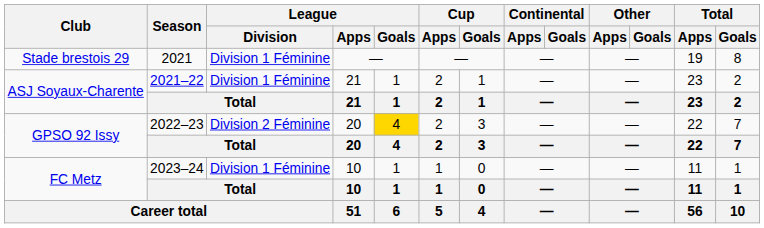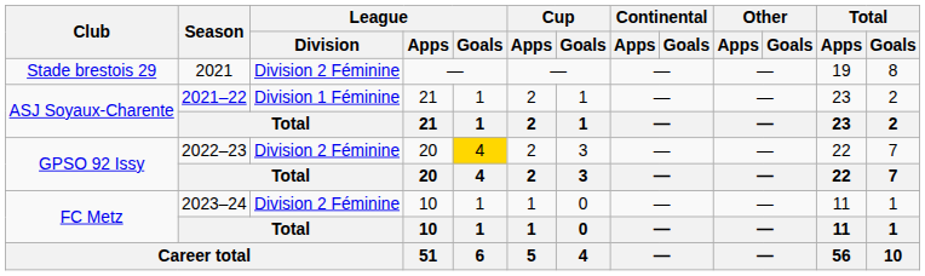 <table class="wikitable" style="text-align: center;">
 <tr>
 <th rowspan="2">Club</th>
 <th rowspan="2">Season</th>
 <th colspan="3">League</th>
 <th colspan="2">Cup</th>
 <th colspan="2">Continental</th>
 <th colspan="2">Other</th>
 <th colspan="2">Total</th>
 </tr>
 <tr>
 <th>Division</th>
 <th>Apps</th>
 <th>Goals</th>
 <th>Apps</th>
 <th>Goals</th>
 <th>Apps</th>
 <th>Goals</th>
 <th>Apps</th>
 <th>Goals</th>
 <th>Apps</th>
 <th>Goals</th>
 </tr>
 <tr>
 <td rowspan="1"><a href='#'>Stade brestois 29</a></td>
 <td>2021</td>
-<td rowspan="1"><a href='#'>Division 1 Féminine</a></td>
+<td rowspan="1"><a href='#'>Division 2 Féminine</a></td>
 <td colspan="2">—</td>
 <td colspan="2">—</td>
 <td colspan="2">—</td>
 <td colspan="2">—</td>
 <td>19</td>
 <td>8</td>
 </tr>
 <tr>
 <td rowspan="2"><a href='#'>ASJ Soyaux-Charente</a></td>
 <td><a href='#'>2021–22</a></td>
 <td rowspan="1"><a href='#'>Division 1 Féminine</a></td>
 <td>21</td>
 <td>1</td>
 <td>2</td>
 <td>1</td>
 <td colspan="2">—</td>
 <td colspan="2">—</td>
 <td>23</td>
 <td>2</td>
 </tr>
 <tr>
 <th colspan="2">Total</th>
 <th>21</th>
 <th>1</th>
 <th>2</th>
 <th>1</th>
 <th colspan="2">—</th>
 <th colspan="2">—</th>
 <th>23</th>
 <th>2</th>
 </tr>
 <tr>
 <td rowspan="2"><a href='#'>GPSO 92 Issy</a></td>
 <td>2022–23</td>
 <td rowspan="1"><a href='#'>Division 2 Féminine</a></td>
 <td>20</td>
 <td style="background: gold;">4</td>
 <td>2</td>
 <td>3</td>
 <td colspan="2">—</td>
 <td colspan="2">—</td>
 <td>22</td>
 <td>7</td>
 </tr>
 <tr>
 <th colspan="2">Total</th>
 <th>20</th>
 <th>4</th>
 <th>2</th>
 <th>3</th>
 <th colspan="2">—</th>
 <th colspan="2">—</th>
 <th>22</th>
 <th>7</th>
 </tr>
 <tr>
 <td rowspan="2"><a href='#'>FC Metz</a></td>
 <td>2023–24</td>
-<td rowspan="1"><a href='#'>Division 1 Féminine</a></td>
+<td rowspan="1"><a href='#'>Division 2 Féminine</a></td>
 <td>10</td>
 <td>1</td>
 <td>1</td>
 <td>0</td>
 <td colspan="2">—</td>
 <td colspan="2">—</td>
 <td>11</td>
 <td>1</td>
 </tr>
 <tr>
 <th colspan="2">Total</th>
 <th>10</th>
 <th>1</th>
 <th>1</th>
 <th>0</th>
 <th colspan="2">—</th>
 <th colspan="2">—</th>
 <th>11</th>
 <th>1</th>
 </tr>
 <tr>
 <th colspan="3">Career total</th>
 <th>51</th>
 <th>6</th>
 <th>5</th>
 <th>4</th>
 <th colspan="2">—</th>
 <th colspan="2">—</th>
 <th>56</th>
 <th>10</th>
 </tr>
 </table>
